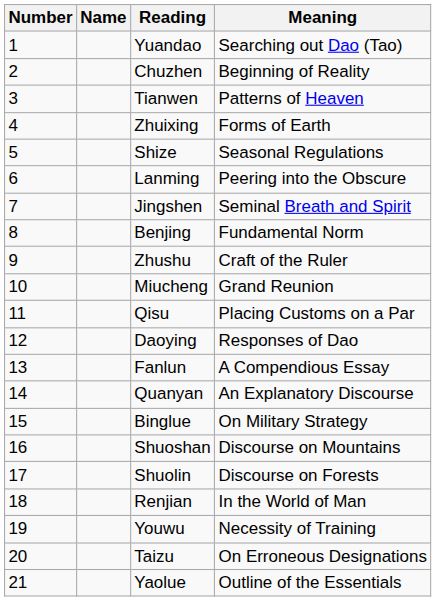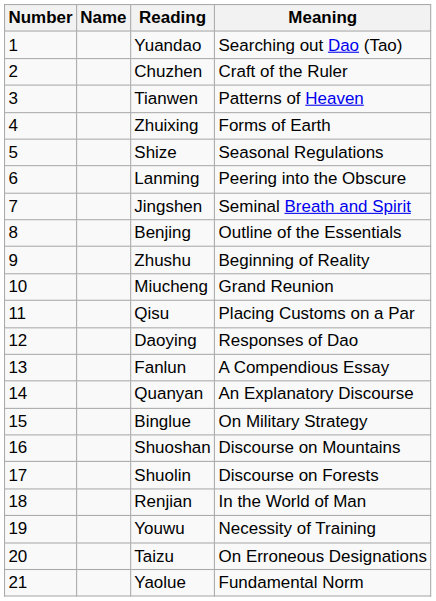 <table class="wikitable">
 <tr>
 <th>Number</th>
 <th>Name</th>
 <th>Reading</th>
 <th>Meaning</th>
 </tr>
 <tr>
 <td>1</td>
 <td></td>
 <td>Yuandao</td>
 <td>Searching out <a href='#'>Dao</a> (Tao)</td>
 </tr>
 <tr>
 <td>2</td>
 <td></td>
 <td>Chuzhen</td>
-<td>Beginning of Reality</td>
+<td>Craft of the Ruler</td>
 </tr>
 <tr>
 <td>3</td>
 <td></td>
 <td>Tianwen</td>
 <td>Patterns of <a href='#'>Heaven</a></td>
 </tr>
 <tr>
 <td>4</td>
 <td></td>
 <td>Zhuixing</td>
 <td>Forms of Earth</td>
 </tr>
 <tr>
 <td>5</td>
 <td></td>
 <td>Shize</td>
 <td>Seasonal Regulations</td>
 </tr>
 <tr>
 <td>6</td>
 <td></td>
 <td>Lanming</td>
 <td>Peering into the Obscure</td>
 </tr>
 <tr>
 <td>7</td>
 <td></td>
 <td>Jingshen</td>
 <td>Seminal <a href='#'>Breath and Spirit</a></td>
 </tr>
 <tr>
 <td>8</td>
 <td></td>
 <td>Benjing</td>
-<td>Fundamental Norm</td>
+<td>Outline of the Essentials</td>
 </tr>
 <tr>
 <td>9</td>
 <td></td>
 <td>Zhushu</td>
-<td>Craft of the Ruler</td>
+<td>Beginning of Reality</td>
 </tr>
 <tr>
 <td>10</td>
 <td></td>
 <td>Miucheng</td>
 <td>Grand Reunion</td>
 </tr>
 <tr>
 <td>11</td>
 <td></td>
 <td>Qisu</td>
 <td>Placing Customs on a Par</td>
 </tr>
 <tr>
 <td>12</td>
 <td></td>
 <td>Daoying</td>
 <td>Responses of Dao</td>
 </tr>
 <tr>
 <td>13</td>
 <td></td>
 <td>Fanlun</td>
 <td>A Compendious Essay</td>
 </tr>
 <tr>
 <td>14</td>
 <td></td>
 <td>Quanyan</td>
 <td>An Explanatory Discourse</td>
 </tr>
 <tr>
 <td>15</td>
 <td></td>
 <td>Binglue</td>
 <td>On Military Strategy</td>
 </tr>
 <tr>
 <td>16</td>
 <td></td>
 <td>Shuoshan</td>
 <td>Discourse on Mountains</td>
 </tr>
 <tr>
 <td>17</td>
 <td></td>
 <td>Shuolin</td>
 <td>Discourse on Forests</td>
 </tr>
 <tr>
 <td>18</td>
 <td></td>
 <td>Renjian</td>
 <td>In the World of Man</td>
 </tr>
 <tr>
 <td>19</td>
 <td></td>
 <td>Youwu</td>
 <td>Necessity of Training</td>
 </tr>
 <tr>
 <td>20</td>
 <td></td>
 <td>Taizu</td>
 <td>On Erroneous Designations</td>
 </tr>
 <tr>
 <td>21</td>
 <td></td>
 <td>Yaolue</td>
-<td>Outline of the Essentials</td>
+<td>Fundamental Norm</td>
 </tr>
 </table>
